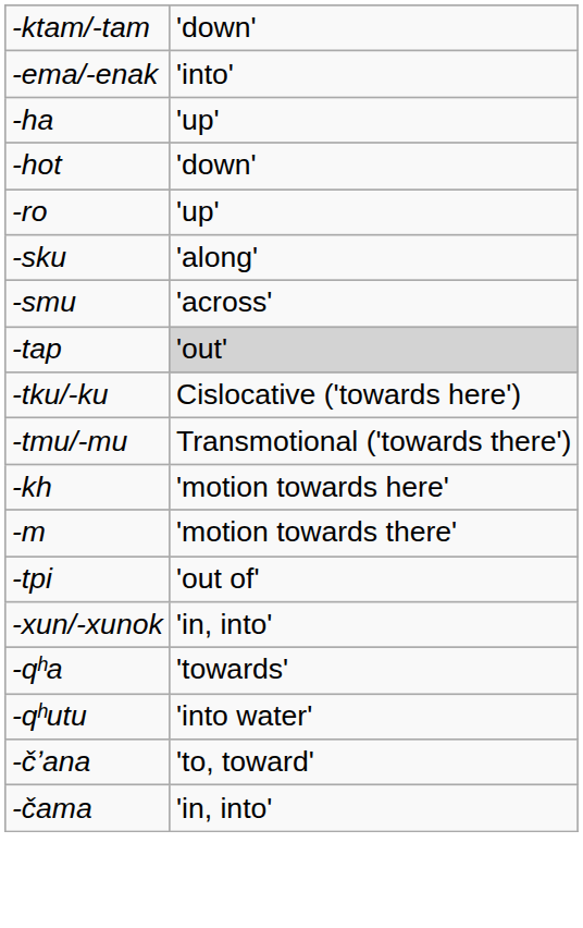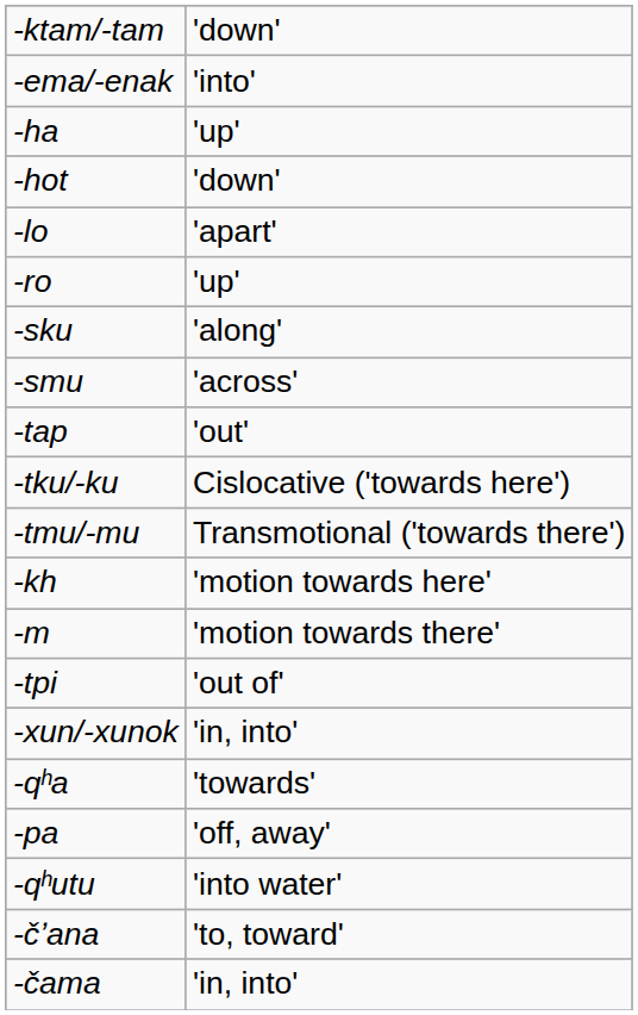 <table class="wikitable">
 <tr>
 <td><em>-ktam/-tam</em></td>
 <td>'down'</td>
 </tr>
 <tr>
 <td><em>-ema/-enak</em></td>
 <td>'into'</td>
 </tr>
 <tr>
 <td><em>-ha</em></td>
 <td>'up'</td>
 </tr>
 <tr>
 <td><em>-hot</em></td>
 <td>'down'</td>
 </tr>
 <tr>
+<td><em>-lo</em></td>
+<td>'apart'</td>
+</tr>
+<tr>
 <td><em>-ro</em></td>
 <td>'up'</td>
 </tr>
 <tr>
 <td><em>-sku</em></td>
 <td>'along'</td>
 </tr>
 <tr>
 <td><em>-smu</em></td>
 <td>'across'</td>
 </tr>
 <tr>
 <td><em>-tap</em></td>
-<td style="background: lightgrey;">'out'</td>
+<td>'out'</td>
 </tr>
 <tr>
 <td><em>-tku/-ku</em></td>
 <td>Cislocative ('towards here')</td>
 </tr>
 <tr>
 <td><em>-tmu/-mu</em></td>
 <td>Transmotional ('towards there')</td>
 </tr>
 <tr>
 <td><em>-kh</em></td>
 <td>'motion towards here'</td>
 </tr>
 <tr>
 <td><em>-m</em></td>
 <td>'motion towards there'</td>
 </tr>
 <tr>
 <td><em>-tpi</em></td>
 <td>'out of'</td>
 </tr>
 <tr>
 <td><em>-xun/-xunok</em></td>
 <td>'in, into'</td>
 </tr>
 <tr>
 <td><em>-qʰa</em></td>
 <td>'towards'</td>
 </tr>
 <tr>
+<td><em>-pa</em></td>
+<td>'off, away'</td>
+</tr>
+<tr>
 <td><em>-qʰutu</em></td>
 <td>'into water'</td>
 </tr>
 <tr>
 <td><em>-čʼana</em></td>
 <td>'to, toward'</td>
 </tr>
 <tr>
 <td><em>-čama</em></td>
 <td>'in, into'</td>
 </tr>
 </table>
